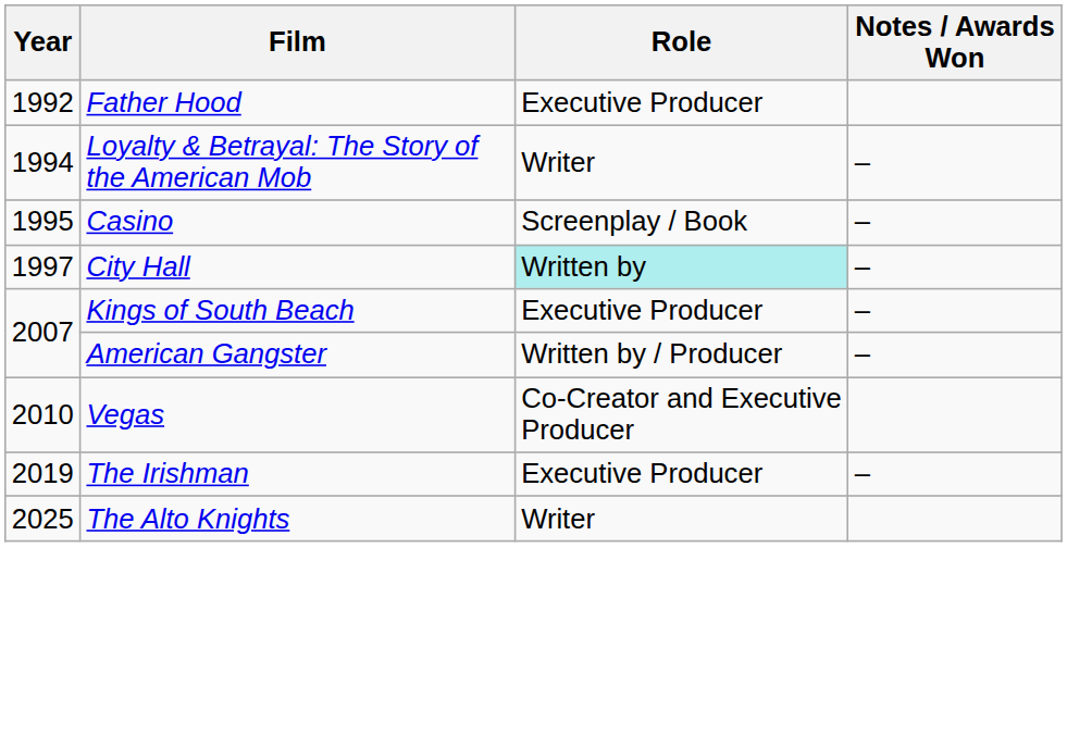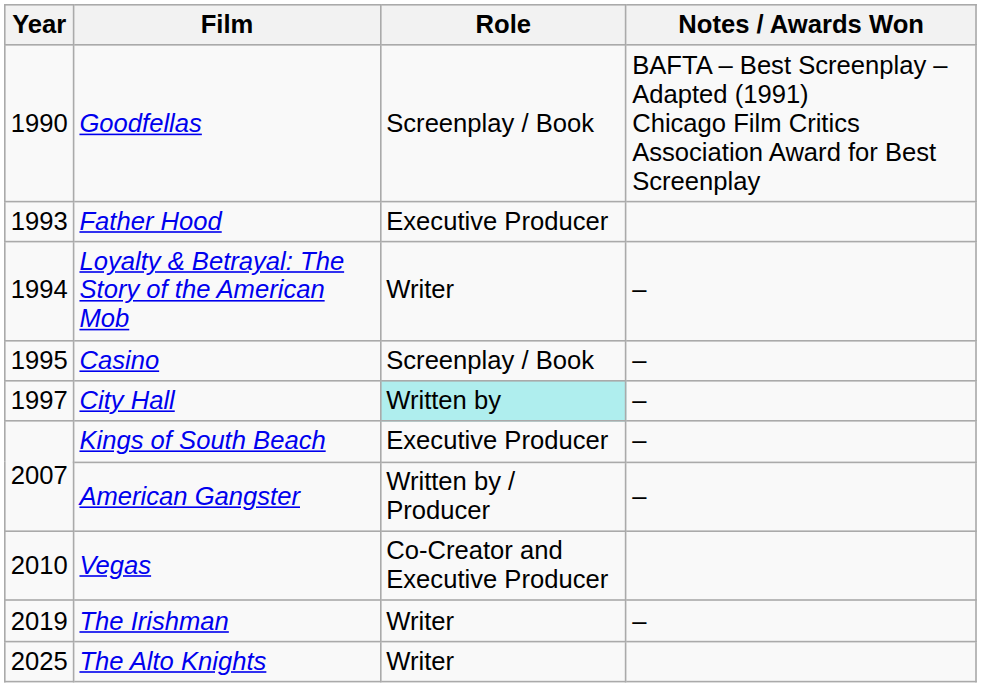 <table class="sortable wikitable">
 <tr>
 <th>Year</th>
 <th>Film</th>
 <th>Role</th>
 <th>Notes / Awards Won</th>
 </tr>
 <tr>
-<td>1992</td>
+<td>1990</td>
+<td><em><a href='#'>Goodfellas</a></em></td>
+<td>Screenplay / Book</td>
+<td>BAFTA – Best Screenplay – Adapted (1991)<br>Chicago Film Critics Association Award for Best Screenplay</td>
+</tr>
+<tr>
+<td>1993</td>
 <td><em><a href='#'>Father Hood</a></em></td>
 <td>Executive Producer</td>
 <td></td>
 </tr>
 <tr>
 <td>1994</td>
 <td><em><a href='#'>Loyalty & Betrayal: The Story of the American Mob</a></em></td>
 <td>Writer</td>
 <td>–</td>
 </tr>
 <tr>
 <td>1995</td>
 <td><em><a href='#'>Casino</a></em></td>
 <td>Screenplay / Book</td>
 <td>–</td>
 </tr>
 <tr>
 <td>1997</td>
 <td><em><a href='#'>City Hall</a></em></td>
 <td style="background: paleturquoise;">Written by</td>
 <td>–</td>
 </tr>
 <tr>
 <td rowspan="2">2007</td>
 <td><em><a href='#'>Kings of South Beach</a></em></td>
 <td>Executive Producer</td>
 <td>–</td>
 </tr>
 <tr>
 <td><em><a href='#'>American Gangster</a></em></td>
 <td>Written by / Producer</td>
 <td>–</td>
 </tr>
 <tr>
 <td>2010</td>
 <td><em><a href='#'>Vegas</a></em></td>
 <td>Co-Creator and Executive Producer</td>
 <td></td>
 </tr>
 <tr>
 <td>2019</td>
 <td><em><a href='#'>The Irishman</a></em></td>
-<td>Executive Producer</td>
+<td>Writer</td>
 <td>–</td>
 </tr>
 <tr>
 <td>2025</td>
 <td><em><a href='#'>The Alto Knights</a></em></td>
 <td>Writer</td>
 <td></td>
 </tr>
 </table>
